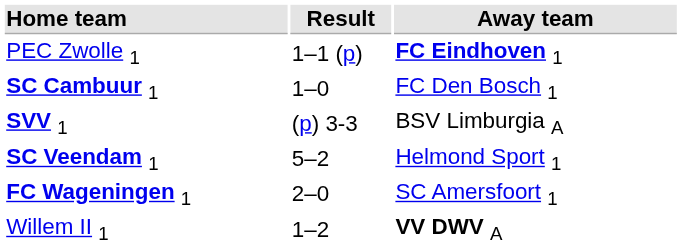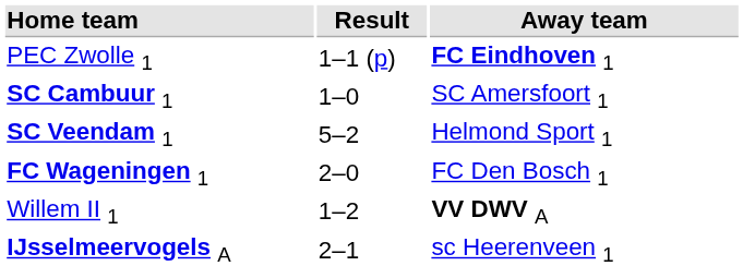 <table style="float:right;">
 <tr bgcolor="#E4E4E4">
 <th style="border-bottom:1px solid #AAAAAA" width="200" align="left">Home team</th>
 <th style="border-bottom:1px solid #AAAAAA" width="70" align="center">Result</th>
 <th style="border-bottom:1px solid #AAAAAA" width="200">Away team</th>
 </tr>
 <tr>
 <td><a href='#'>PEC Zwolle</a> <sub>1</sub></td>
 <td>1–1 (<a href='#'>p</a>)</td>
 <td><strong><a href='#'>FC Eindhoven</a></strong> <sub>1</sub></td>
 </tr>
 <tr>
 <td><strong><a href='#'>SC Cambuur</a></strong> <sub>1</sub></td>
 <td>1–0</td>
-<td><a href='#'>FC Den Bosch</a> <sub>1</sub></td>
-</tr>
-<tr>
-<td><strong><a href='#'>SVV</a></strong> <sub>1</sub></td>
-<td>(<a href='#'>p</a>) 3-3</td>
-<td>BSV Limburgia <sub>A</sub></td>
+<td><a href='#'>SC Amersfoort</a> <sub>1</sub></td>
 </tr>
 <tr>
 <td><strong><a href='#'>SC Veendam</a></strong> <sub>1</sub></td>
 <td>5–2</td>
 <td><a href='#'>Helmond Sport</a> <sub>1</sub></td>
 </tr>
 <tr>
 <td><strong><a href='#'>FC Wageningen</a></strong> <sub>1</sub></td>
 <td>2–0</td>
-<td><a href='#'>SC Amersfoort</a> <sub>1</sub></td>
+<td><a href='#'>FC Den Bosch</a> <sub>1</sub></td>
 </tr>
 <tr>
 <td><a href='#'>Willem II</a> <sub>1</sub></td>
 <td>1–2</td>
 <td><strong>VV DWV</strong> <sub>A</sub></td>
 </tr>
+<tr>
+<td><strong><a href='#'>IJsselmeervogels</a></strong> <sub>A</sub></td>
+<td>2–1</td>
+<td><a href='#'>sc Heerenveen</a> <sub>1</sub></td>
+</tr>
 </table>
